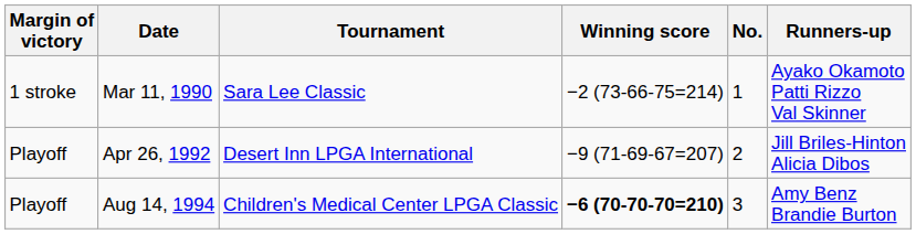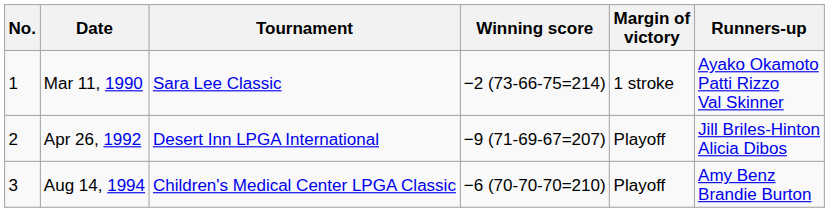 <table class="wikitable" style="font-size:95%;">
 <tr>
-<th>Margin of<br>victory</th>
+<th>No.</th>
 <th>Date</th>
 <th>Tournament</th>
 <th>Winning score</th>
-<th>No.</th>
+<th>Margin of<br>victory</th>
 <th>Runners-up</th>
 </tr>
 <tr>
-<td>1 stroke</td>
+<td>1</td>
 <td>Mar 11, <a href='#'>1990</a></td>
 <td><a href='#'>Sara Lee Classic</a></td>
 <td>−2 (73-66-75=214)</td>
-<td>1</td>
+<td>1 stroke</td>
 <td> <a href='#'>Ayako Okamoto</a><br> <a href='#'>Patti Rizzo</a><br> <a href='#'>Val Skinner</a></td>
 </tr>
 <tr>
-<td>Playoff</td>
+<td>2</td>
 <td>Apr 26, <a href='#'>1992</a></td>
 <td><a href='#'>Desert Inn LPGA International</a></td>
 <td>−9 (71-69-67=207)</td>
-<td>2</td>
+<td>Playoff</td>
 <td> <a href='#'>Jill Briles-Hinton</a><br> <a href='#'>Alicia Dibos</a></td>
 </tr>
 <tr>
-<td>Playoff</td>
+<td>3</td>
 <td>Aug 14, <a href='#'>1994</a></td>
 <td><a href='#'>Children's Medical Center LPGA Classic</a></td>
-<td><strong>−6 (70-70-70=210)</strong></td>
-<td>3</td>
+<td>−6 (70-70-70=210)</td>
+<td>Playoff</td>
 <td> <a href='#'>Amy Benz</a><br> <a href='#'>Brandie Burton</a></td>
 </tr>
 </table>
